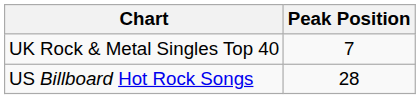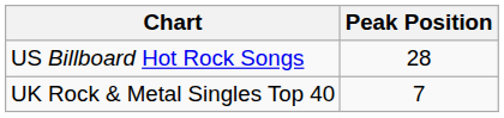 <table class="wikitable">
 <tr>
 <th>Chart</th>
 <th>Peak Position</th>
 </tr>
 <tr>
+<td>US <em>Billboard</em> <a href='#'>Hot Rock Songs</a></td>
+<td align="center">28</td>
+</tr>
+<tr>
 <td>UK Rock & Metal Singles Top 40</td>
 <td align="center">7</td>
 </tr>
-<tr>
-<td>US <em>Billboard</em> <a href='#'>Hot Rock Songs</a></td>
-<td align="center">28</td>
-</tr>
 </table>
